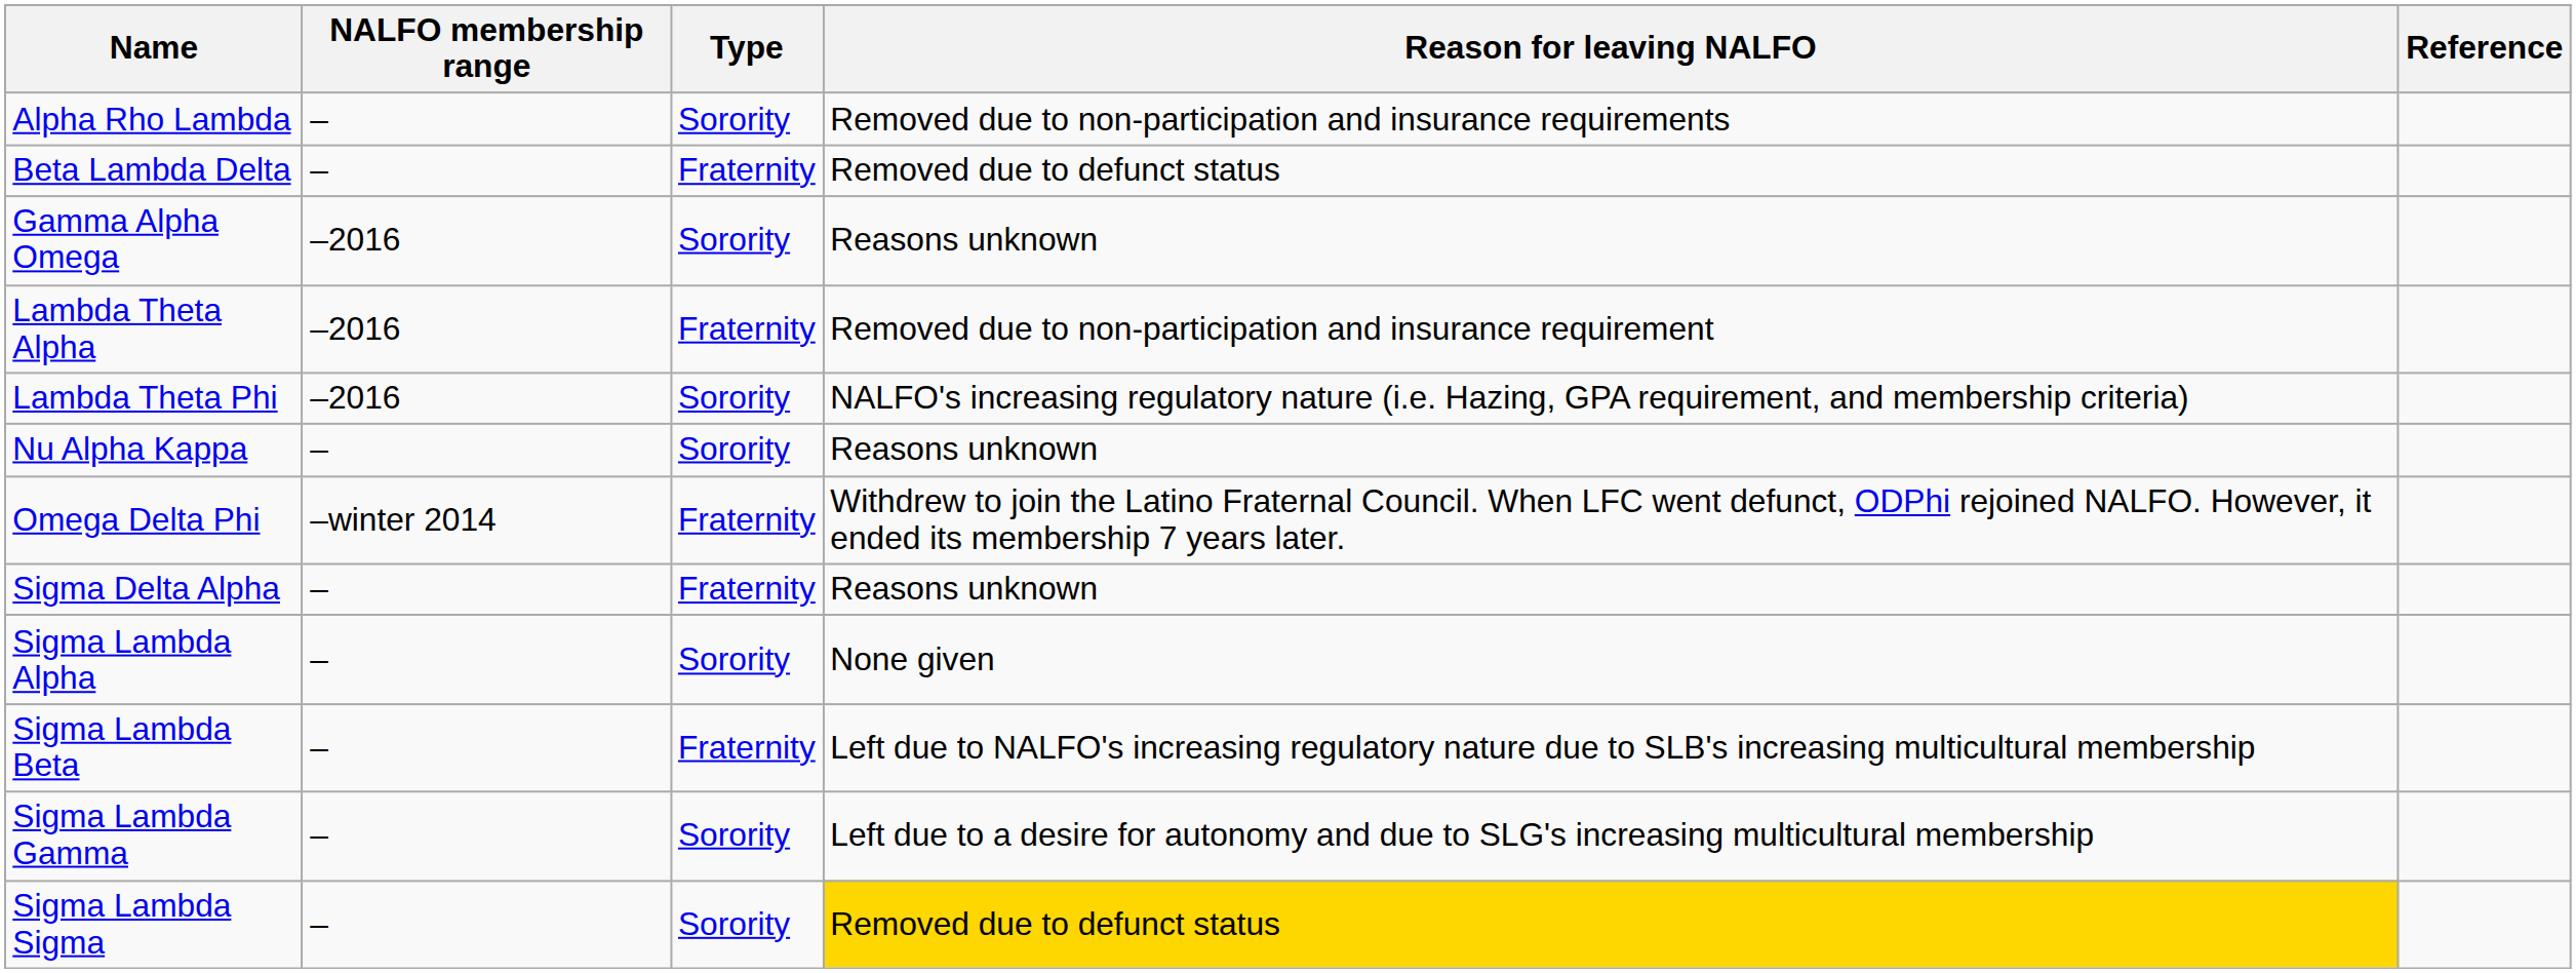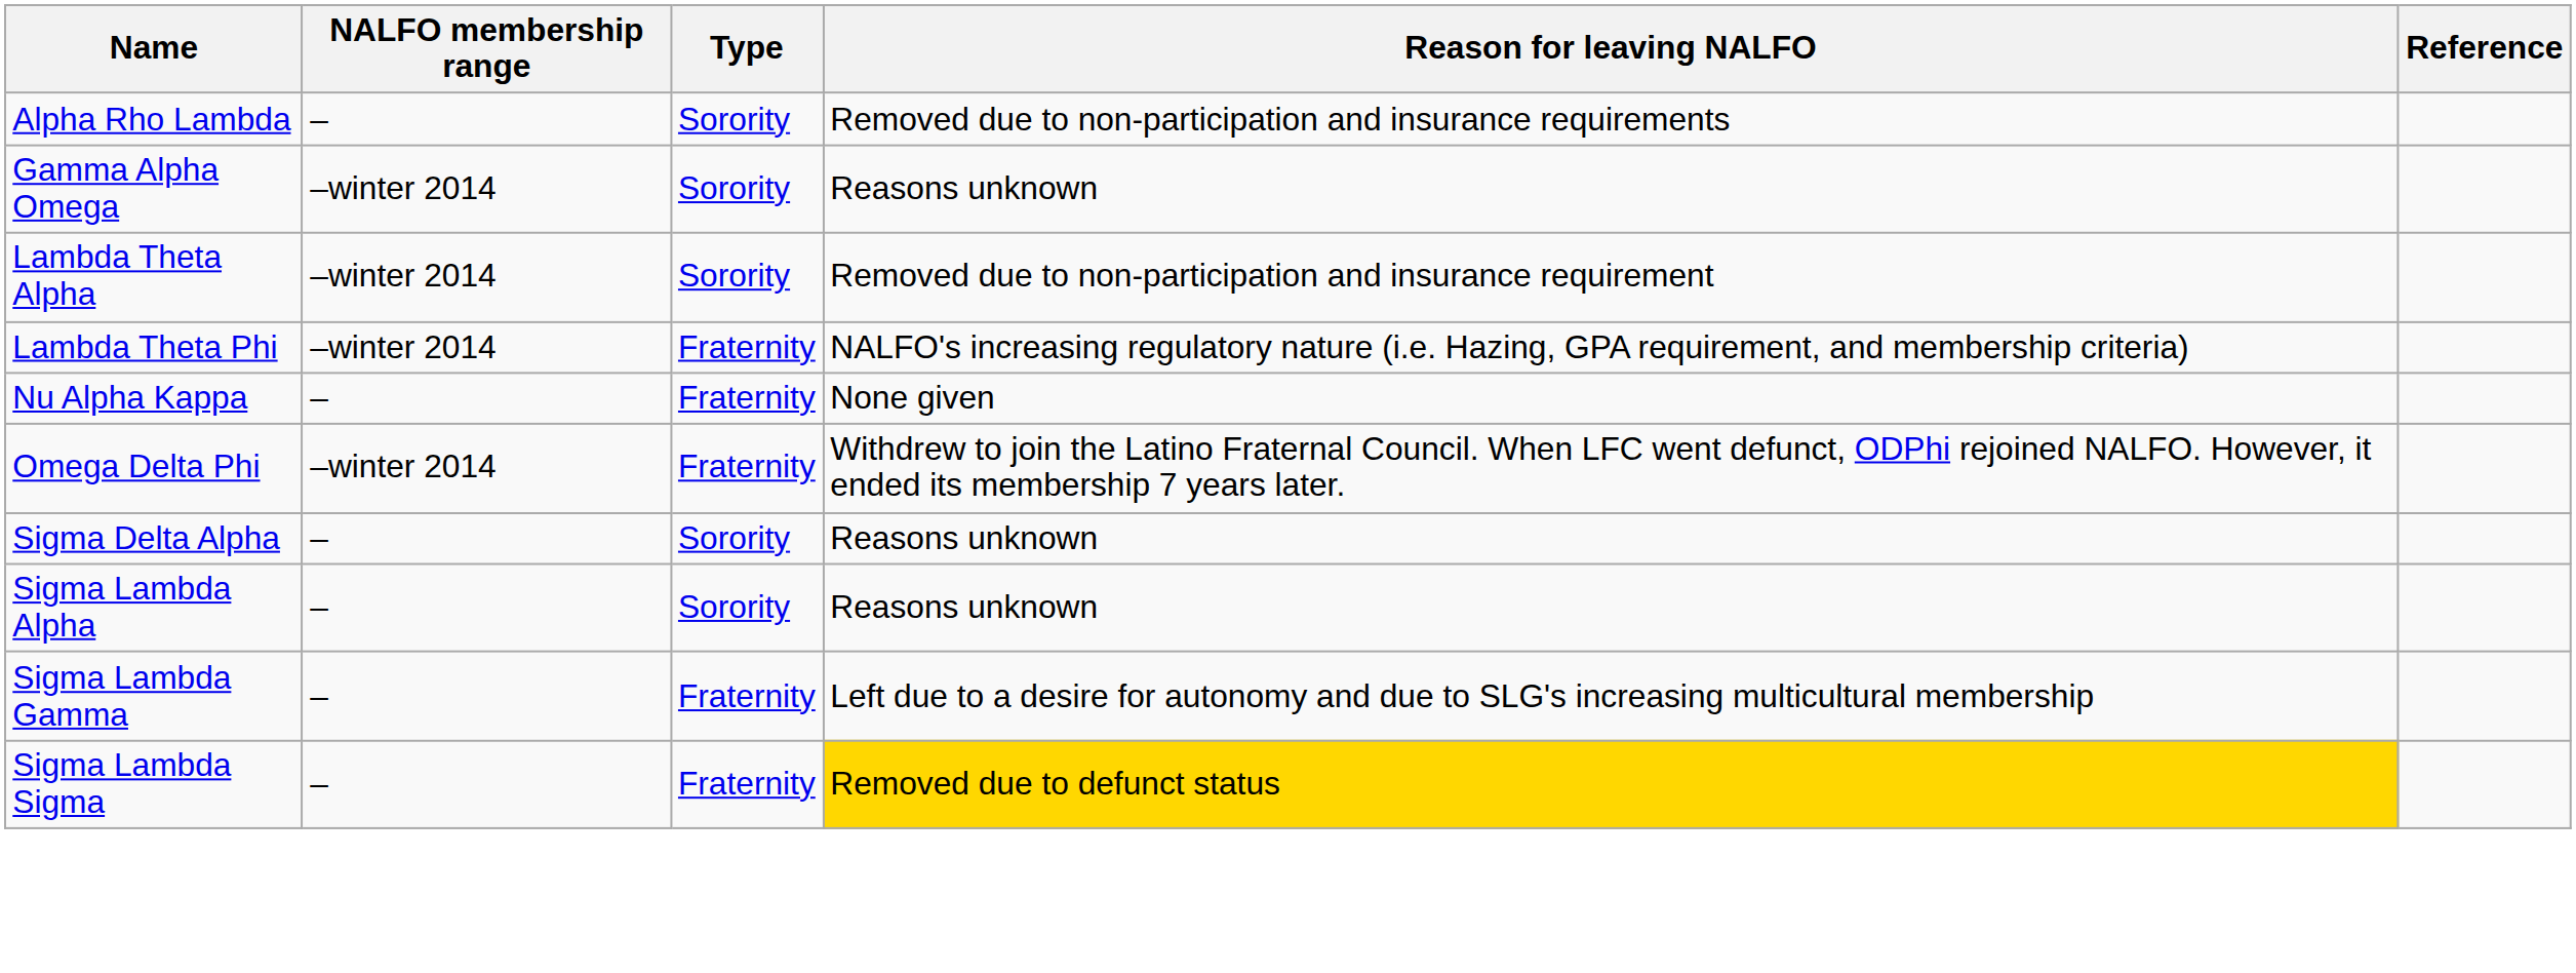 <table class="wikitable sortable" style="width:100%;">
 <tr>
 <th>Name</th>
 <th>NALFO membership range</th>
 <th>Type</th>
 <th>Reason for leaving NALFO</th>
 <th>Reference</th>
 </tr>
 <tr>
 <td><a href='#'>Alpha Rho Lambda</a></td>
 <td>–</td>
 <td><a href='#'>Sorority</a></td>
 <td>Removed due to non-participation and insurance requirements</td>
 <td></td>
 </tr>
 <tr>
-<td><a href='#'>Beta Lambda Delta</a></td>
-<td>–</td>
-<td><a href='#'>Fraternity</a></td>
-<td>Removed due to defunct status</td>
-<td></td>
-</tr>
-<tr>
 <td><a href='#'>Gamma Alpha Omega</a></td>
-<td>–2016</td>
+<td>–winter 2014</td>
 <td><a href='#'>Sorority</a></td>
 <td>Reasons unknown</td>
 <td></td>
 </tr>
 <tr>
 <td><a href='#'>Lambda Theta Alpha</a></td>
-<td>–2016</td>
-<td><a href='#'>Fraternity</a></td>
+<td>–winter 2014</td>
+<td><a href='#'>Sorority</a></td>
 <td>Removed due to non-participation and insurance requirement</td>
 <td></td>
 </tr>
 <tr>
 <td><a href='#'>Lambda Theta Phi</a></td>
-<td>–2016</td>
-<td><a href='#'>Sorority</a></td>
+<td>–winter 2014</td>
+<td><a href='#'>Fraternity</a></td>
 <td>NALFO's increasing regulatory nature (i.e. Hazing, GPA requirement, and membership criteria)</td>
 <td></td>
 </tr>
 <tr>
 <td><a href='#'>Nu Alpha Kappa</a></td>
 <td>–</td>
-<td><a href='#'>Sorority</a></td>
-<td>Reasons unknown</td>
+<td><a href='#'>Fraternity</a></td>
+<td>None given</td>
 <td></td>
 </tr>
 <tr>
 <td><a href='#'>Omega Delta Phi</a></td>
 <td>–winter 2014</td>
 <td><a href='#'>Fraternity</a></td>
 <td>Withdrew to join the Latino Fraternal Council. When LFC went defunct, <a href='#'>ODPhi</a> rejoined NALFO. However, it ended its membership 7 years later.</td>
 <td></td>
 </tr>
 <tr>
 <td><a href='#'>Sigma Delta Alpha</a></td>
 <td>–</td>
-<td><a href='#'>Fraternity</a></td>
+<td><a href='#'>Sorority</a></td>
 <td>Reasons unknown</td>
 <td></td>
 </tr>
 <tr>
 <td><a href='#'>Sigma Lambda Alpha</a></td>
 <td>–</td>
 <td><a href='#'>Sorority</a></td>
-<td>None given</td>
-<td></td>
-</tr>
-<tr>
-<td><a href='#'>Sigma Lambda Beta</a></td>
-<td>–</td>
-<td><a href='#'>Fraternity</a></td>
-<td>Left due to NALFO's increasing regulatory nature due to SLB's increasing multicultural membership</td>
+<td>Reasons unknown</td>
 <td></td>
 </tr>
 <tr>
 <td><a href='#'>Sigma Lambda Gamma</a></td>
 <td>–</td>
-<td><a href='#'>Sorority</a></td>
+<td><a href='#'>Fraternity</a></td>
 <td>Left due to a desire for autonomy and due to SLG's increasing multicultural membership</td>
 <td></td>
 </tr>
 <tr>
 <td><a href='#'>Sigma Lambda Sigma</a></td>
 <td>–</td>
-<td><a href='#'>Sorority</a></td>
+<td><a href='#'>Fraternity</a></td>
 <td style="background: gold;">Removed due to defunct status</td>
 <td></td>
 </tr>
 </table>
